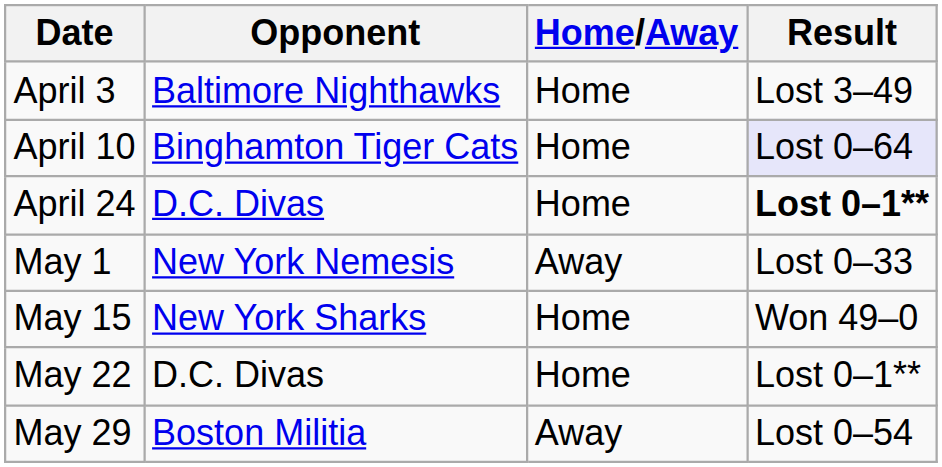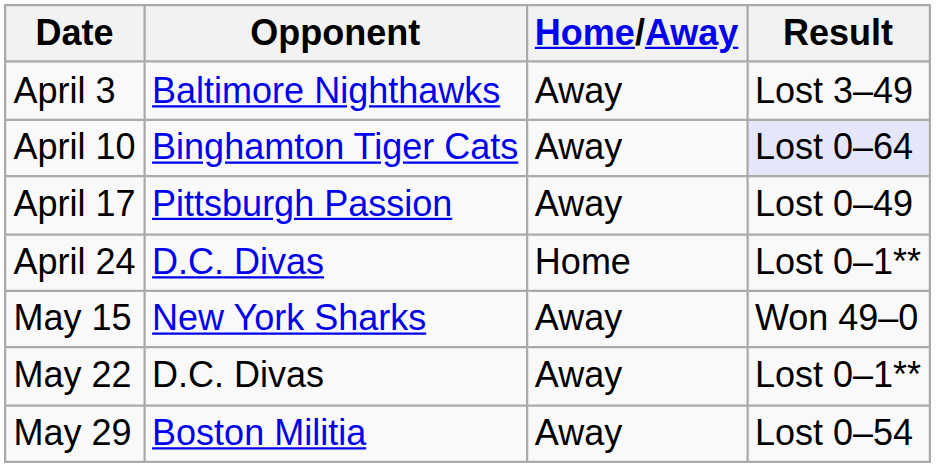 <table class="wikitable">
 <tr>
 <th>Date</th>
 <th>Opponent</th>
 <th><a href='#'>Home</a>/<a href='#'>Away</a></th>
 <th>Result</th>
 </tr>
 <tr>
 <td>April 3</td>
 <td><a href='#'>Baltimore Nighthawks</a></td>
-<td>Home</td>
+<td>Away</td>
 <td>Lost 3–49</td>
 </tr>
 <tr>
 <td>April 10</td>
 <td><a href='#'>Binghamton Tiger Cats</a></td>
-<td>Home</td>
+<td>Away</td>
 <td style="background: lavender;">Lost 0–64</td>
+</tr>
+<tr>
+<td>April 17</td>
+<td><a href='#'>Pittsburgh Passion</a></td>
+<td>Away</td>
+<td>Lost 0–49</td>
 </tr>
 <tr>
 <td>April 24</td>
 <td><a href='#'>D.C. Divas</a></td>
 <td>Home</td>
-<td><strong>Lost 0–1**</strong></td>
-</tr>
-<tr>
-<td>May 1</td>
-<td><a href='#'>New York Nemesis</a></td>
-<td>Away</td>
-<td>Lost 0–33</td>
+<td>Lost 0–1**</td>
 </tr>
 <tr>
 <td>May 15</td>
 <td><a href='#'>New York Sharks</a></td>
-<td>Home</td>
+<td>Away</td>
 <td>Won 49–0</td>
 </tr>
 <tr>
 <td>May 22</td>
 <td>D.C. Divas</td>
-<td>Home</td>
+<td>Away</td>
 <td>Lost 0–1**</td>
 </tr>
 <tr>
 <td>May 29</td>
 <td><a href='#'>Boston Militia</a></td>
 <td>Away</td>
 <td>Lost 0–54</td>
 </tr>
 </table>
